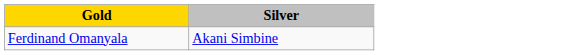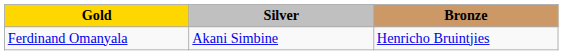 <table class="wikitable" style="text-align:left">
 <tr align="center">
 <td width=200 bgcolor=gold><strong>Gold</strong></td>
 <td width=200 bgcolor=silver><strong>Silver</strong></td>
+<td width=200 bgcolor=CC9966><strong>Bronze</strong></td>
 </tr>
 <tr>
 <td><a href='#'>Ferdinand Omanyala</a><br><em></em></td>
 <td><a href='#'>Akani Simbine</a><br><em></em></td>
+<td><a href='#'>Henricho Bruintjies</a><br><em></em></td>
 </tr>
 </table>
